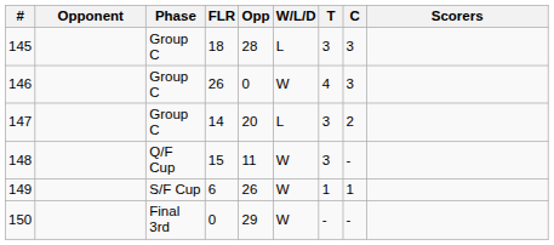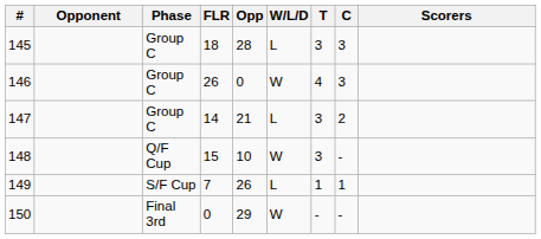 <table class="wikitable sortable">
 <tr>
 <th width=10>#</th>
 <th width=120>Opponent</th>
 <th width=60>Phase</th>
 <th width=30>FLR</th>
 <th width=30>Opp</th>
 <th width=45>W/L/D</th>
 <th width=20>T</th>
 <th width=20>C</th>
 <th width=200>Scorers</th>
 </tr>
 <tr>
 <td>145</td>
 <td></td>
 <td>Group C</td>
 <td>18</td>
 <td>28</td>
 <td>L</td>
 <td>3</td>
 <td>3</td>
 <td></td>
 </tr>
 <tr>
 <td>146</td>
 <td></td>
 <td>Group C</td>
 <td>26</td>
 <td>0</td>
 <td>W</td>
 <td>4</td>
 <td>3</td>
 <td></td>
 </tr>
 <tr>
 <td>147</td>
 <td></td>
 <td>Group C</td>
 <td>14</td>
-<td>20</td>
+<td>21</td>
 <td>L</td>
 <td>3</td>
 <td>2</td>
 <td></td>
 </tr>
 <tr>
 <td>148</td>
 <td></td>
 <td>Q/F Cup</td>
 <td>15</td>
-<td>11</td>
+<td>10</td>
 <td>W</td>
 <td>3</td>
 <td>-</td>
 <td></td>
 </tr>
 <tr>
 <td>149</td>
 <td></td>
 <td>S/F Cup</td>
-<td>6</td>
+<td>7</td>
 <td>26</td>
-<td>W</td>
+<td>L</td>
 <td>1</td>
 <td>1</td>
 <td></td>
 </tr>
 <tr>
 <td>150</td>
 <td></td>
 <td>Final 3rd</td>
 <td>0</td>
 <td>29</td>
 <td>W</td>
 <td>-</td>
 <td>-</td>
 <td></td>
 </tr>
 </table>
